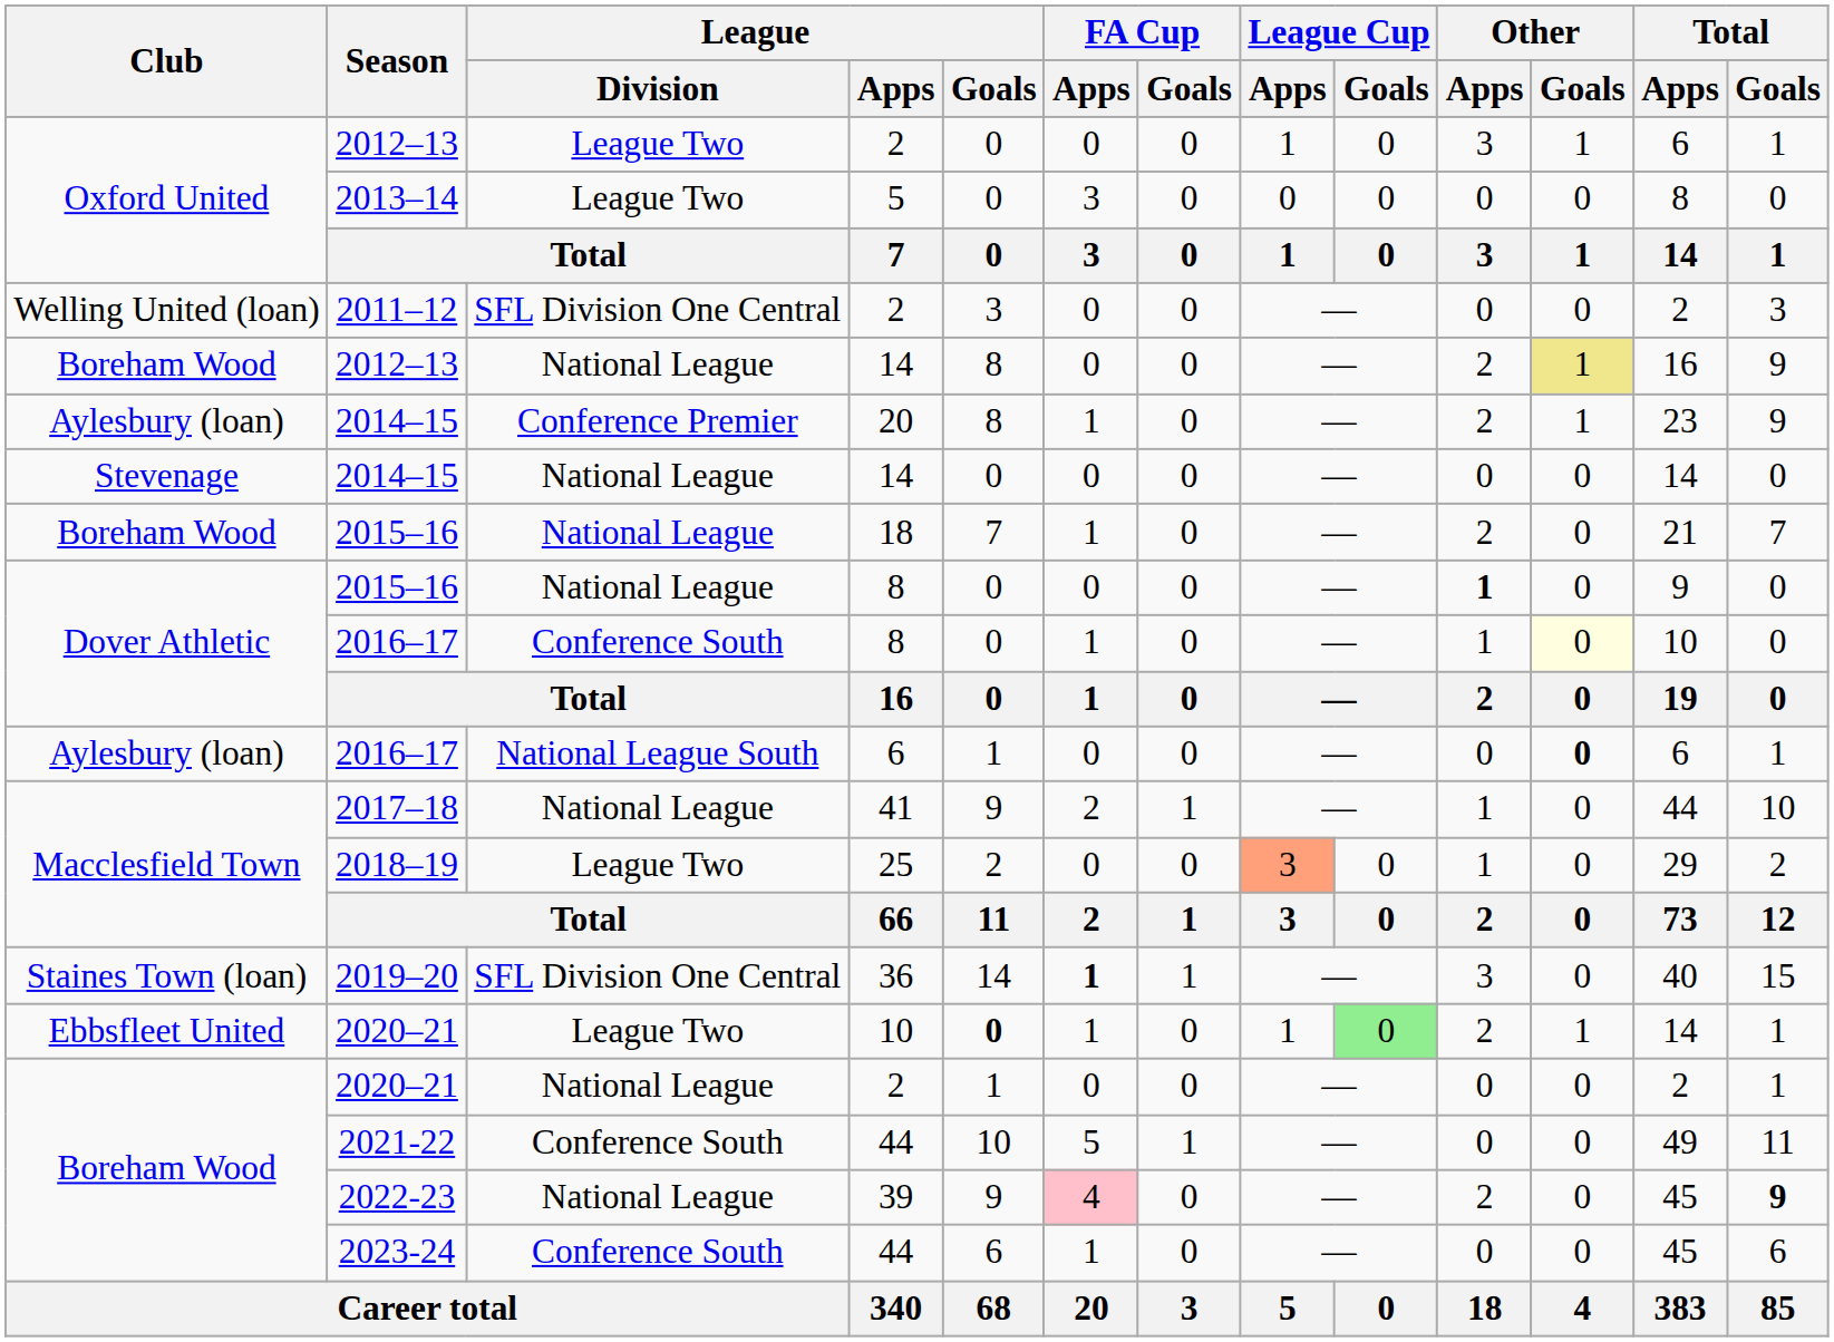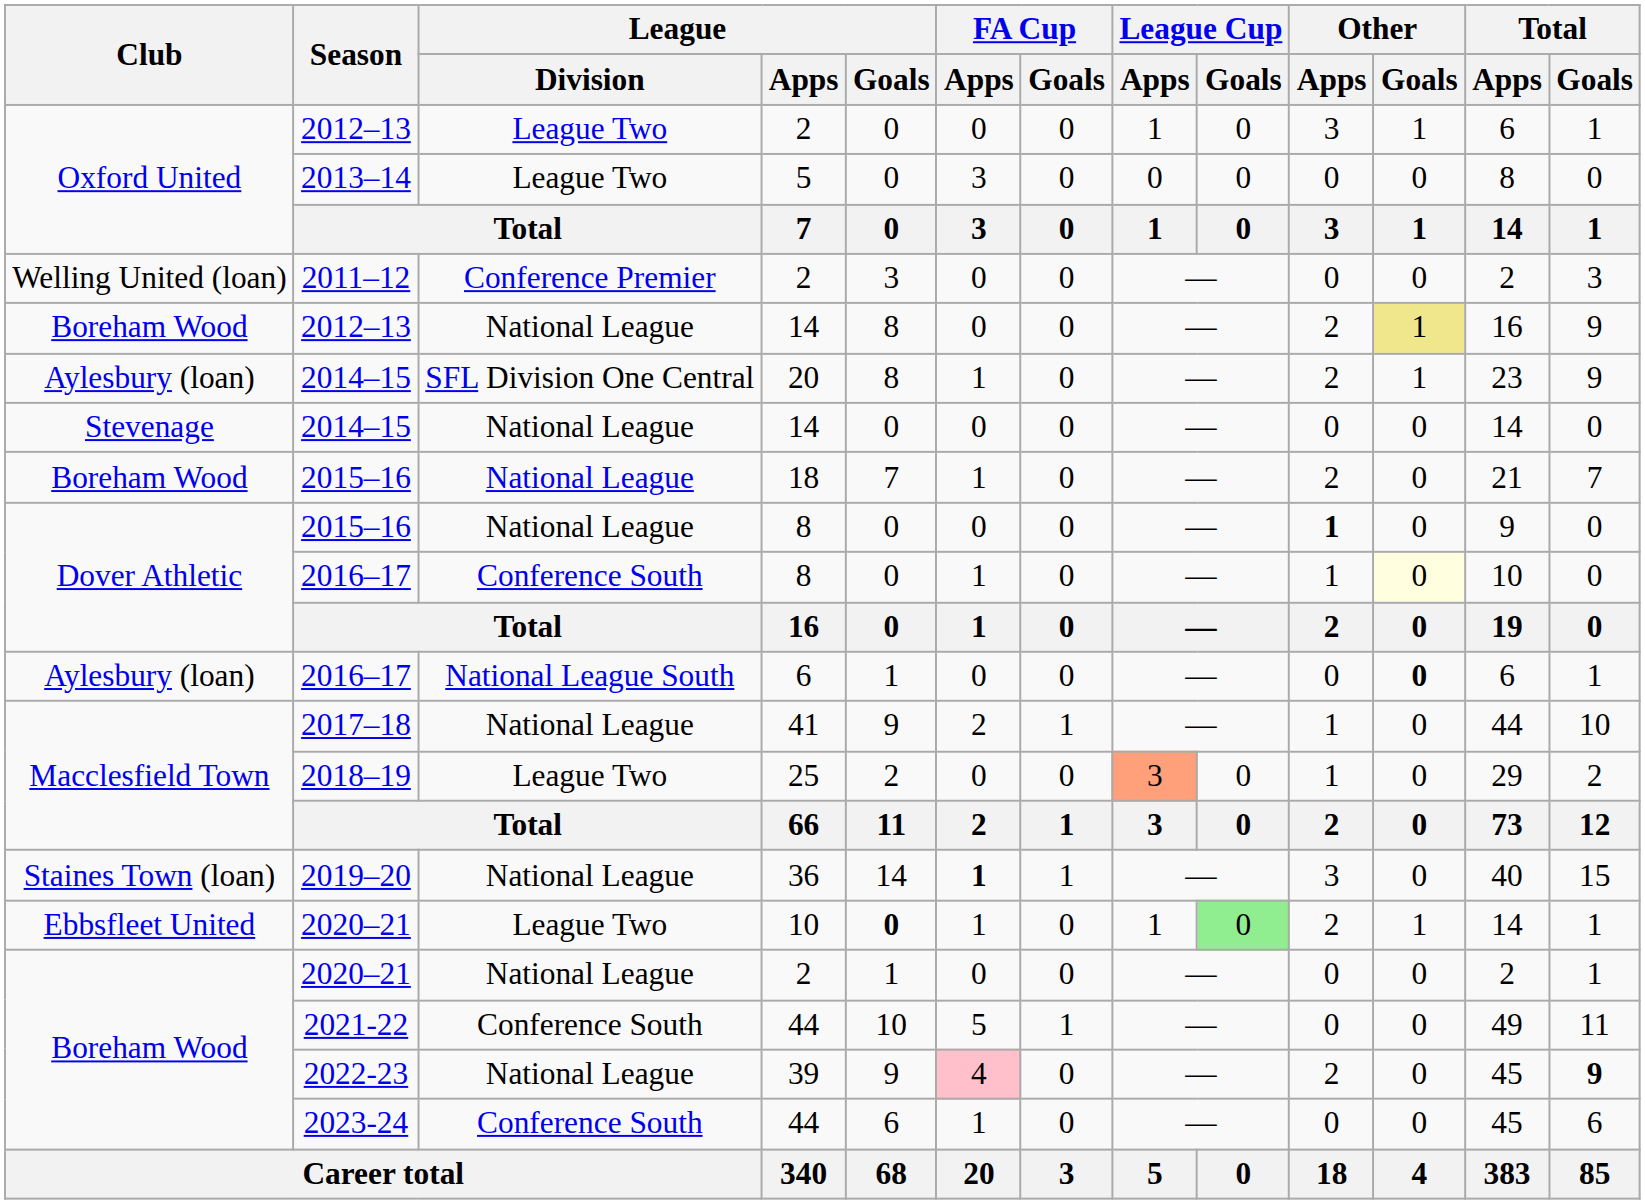 <table class="wikitable" style="text-align: center;">
 <tr>
 <th rowspan="2">Club</th>
 <th rowspan="2">Season</th>
 <th colspan="3">League</th>
 <th colspan="2"><a href='#'>FA Cup</a></th>
 <th colspan="2"><a href='#'>League Cup</a></th>
 <th colspan="2">Other</th>
 <th colspan="2">Total</th>
 </tr>
 <tr>
 <th>Division</th>
 <th>Apps</th>
 <th>Goals</th>
 <th>Apps</th>
 <th>Goals</th>
 <th>Apps</th>
 <th>Goals</th>
 <th>Apps</th>
 <th>Goals</th>
 <th>Apps</th>
 <th>Goals</th>
 </tr>
 <tr>
 <td rowspan="3" valign="center"><a href='#'>Oxford United</a></td>
 <td><a href='#'>2012–13</a></td>
 <td><a href='#'>League Two</a></td>
 <td>2</td>
 <td>0</td>
 <td>0</td>
 <td>0</td>
 <td>1</td>
 <td>0</td>
 <td>3</td>
 <td>1</td>
 <td>6</td>
 <td>1</td>
 </tr>
 <tr>
 <td><a href='#'>2013–14</a></td>
 <td>League Two</td>
 <td>5</td>
 <td>0</td>
 <td>3</td>
 <td>0</td>
 <td>0</td>
 <td>0</td>
 <td>0</td>
 <td>0</td>
 <td>8</td>
 <td>0</td>
 </tr>
 <tr>
 <th colspan="2">Total</th>
 <th>7</th>
 <th>0</th>
 <th>3</th>
 <th>0</th>
 <th>1</th>
 <th>0</th>
 <th>3</th>
 <th>1</th>
 <th>14</th>
 <th>1</th>
 </tr>
 <tr>
 <td rowspan="1" valign="center">Welling United (loan)</td>
 <td><a href='#'>2011–12</a></td>
-<td><a href='#'>SFL</a> Division One Central</td>
+<td><a href='#'>Conference Premier</a></td>
 <td>2</td>
 <td>3</td>
 <td>0</td>
 <td>0</td>
 <td colspan="2">—</td>
 <td>0</td>
 <td>0</td>
 <td>2</td>
 <td>3</td>
 </tr>
 <tr>
 <td rowspan="1" valign="center"><a href='#'>Boreham Wood</a></td>
 <td><a href='#'>2012–13</a></td>
 <td>National League</td>
 <td>14</td>
 <td>8</td>
 <td>0</td>
 <td>0</td>
 <td colspan="2">—</td>
 <td>2</td>
 <td style="background: khaki;">1</td>
 <td>16</td>
 <td>9</td>
 </tr>
 <tr>
 <td rowspan="1" valign="center"><a href='#'>Aylesbury</a> (loan)</td>
 <td><a href='#'>2014–15</a></td>
-<td><a href='#'>Conference Premier</a></td>
+<td><a href='#'>SFL</a> Division One Central</td>
 <td>20</td>
 <td>8</td>
 <td>1</td>
 <td>0</td>
 <td colspan="2">—</td>
 <td>2</td>
 <td>1</td>
 <td>23</td>
 <td>9</td>
 </tr>
 <tr>
 <td rowspan="1" valign="center"><a href='#'>Stevenage</a></td>
 <td><a href='#'>2014–15</a></td>
 <td>National League</td>
 <td>14</td>
 <td>0</td>
 <td>0</td>
 <td>0</td>
 <td colspan="2">—</td>
 <td>0</td>
 <td>0</td>
 <td>14</td>
 <td>0</td>
 </tr>
 <tr>
 <td rowspan="1" valign="center"><a href='#'>Boreham Wood</a></td>
 <td><a href='#'>2015–16</a></td>
 <td><a href='#'>National League</a></td>
 <td>18</td>
 <td>7</td>
 <td>1</td>
 <td>0</td>
 <td colspan="2">—</td>
 <td>2</td>
 <td>0</td>
 <td>21</td>
 <td>7</td>
 </tr>
 <tr>
 <td rowspan="3" valign="center"><a href='#'>Dover Athletic</a></td>
 <td><a href='#'>2015–16</a></td>
 <td>National League</td>
 <td>8</td>
 <td>0</td>
 <td>0</td>
 <td>0</td>
 <td colspan="2">—</td>
 <td><strong>1</strong></td>
 <td>0</td>
 <td>9</td>
 <td>0</td>
 </tr>
 <tr>
 <td><a href='#'>2016–17</a></td>
 <td><a href='#'>Conference South</a></td>
 <td>8</td>
 <td>0</td>
 <td>1</td>
 <td>0</td>
 <td colspan="2">—</td>
 <td>1</td>
 <td style="background: lightyellow;">0</td>
 <td>10</td>
 <td>0</td>
 </tr>
 <tr>
 <th colspan="2">Total</th>
 <th>16</th>
 <th>0</th>
 <th>1</th>
 <th>0</th>
 <th colspan="2">—</th>
 <th>2</th>
 <th>0</th>
 <th>19</th>
 <th>0</th>
 </tr>
 <tr>
 <td rowspan="1" valign="center"><a href='#'>Aylesbury</a> (loan)</td>
 <td><a href='#'>2016–17</a></td>
 <td><a href='#'>National League South</a></td>
 <td>6</td>
 <td>1</td>
 <td>0</td>
 <td>0</td>
 <td colspan="2">—</td>
 <td>0</td>
 <td><strong>0</strong></td>
 <td>6</td>
 <td>1</td>
 </tr>
 <tr>
 <td rowspan="3" valign="center"><a href='#'>Macclesfield Town</a></td>
 <td><a href='#'>2017–18</a></td>
 <td>National League</td>
 <td>41</td>
 <td>9</td>
 <td>2</td>
 <td>1</td>
 <td colspan="2">—</td>
 <td>1</td>
 <td>0</td>
 <td>44</td>
 <td>10</td>
 </tr>
 <tr>
 <td><a href='#'>2018–19</a></td>
 <td>League Two</td>
 <td>25</td>
 <td>2</td>
 <td>0</td>
 <td>0</td>
 <td style="background: lightsalmon;">3</td>
 <td>0</td>
 <td>1</td>
 <td>0</td>
 <td>29</td>
 <td>2</td>
 </tr>
 <tr>
 <th colspan="2">Total</th>
 <th>66</th>
 <th>11</th>
 <th>2</th>
 <th>1</th>
 <th>3</th>
 <th>0</th>
 <th>2</th>
 <th>0</th>
 <th>73</th>
 <th>12</th>
 </tr>
 <tr>
 <td rowspan="1" valign="center"><a href='#'>Staines Town</a> (loan)</td>
 <td><a href='#'>2019–20</a></td>
-<td><a href='#'>SFL</a> Division One Central</td>
+<td>National League</td>
 <td>36</td>
 <td>14</td>
 <td><strong>1</strong></td>
 <td>1</td>
 <td colspan="2">—</td>
 <td>3</td>
 <td>0</td>
 <td>40</td>
 <td>15</td>
 </tr>
 <tr>
 <td rowspan="1" valign="center"><a href='#'>Ebbsfleet United</a></td>
 <td><a href='#'>2020–21</a></td>
 <td>League Two</td>
 <td>10</td>
 <td><strong>0</strong></td>
 <td>1</td>
 <td>0</td>
 <td>1</td>
 <td style="background: lightgreen;">0</td>
 <td>2</td>
 <td>1</td>
 <td>14</td>
 <td>1</td>
 </tr>
 <tr>
 <td rowspan="4"><a href='#'>Boreham Wood</a></td>
 <td><a href='#'>2020–21</a></td>
 <td>National League</td>
 <td>2</td>
 <td>1</td>
 <td>0</td>
 <td>0</td>
 <td colspan="2">—</td>
 <td>0</td>
 <td>0</td>
 <td>2</td>
 <td>1</td>
 </tr>
 <tr>
 <td><a href='#'>2021-22</a></td>
 <td>Conference South</td>
 <td>44</td>
 <td>10</td>
 <td>5</td>
 <td>1</td>
 <td colspan="2">—</td>
 <td>0</td>
 <td>0</td>
 <td>49</td>
 <td>11</td>
 </tr>
 <tr>
 <td><a href='#'>2022-23</a></td>
 <td>National League</td>
 <td>39</td>
 <td>9</td>
 <td style="background: pink;">4</td>
 <td>0</td>
 <td colspan="2">—</td>
 <td>2</td>
 <td>0</td>
 <td>45</td>
 <td><strong>9</strong></td>
 </tr>
 <tr>
 <td><a href='#'>2023-24</a></td>
 <td><a href='#'>Conference South</a></td>
 <td>44</td>
 <td>6</td>
 <td>1</td>
 <td>0</td>
 <td colspan="2">—</td>
 <td>0</td>
 <td>0</td>
 <td>45</td>
 <td>6</td>
 </tr>
 <tr>
 <th colspan="3">Career total</th>
 <th>340</th>
 <th>68</th>
 <th>20</th>
 <th>3</th>
 <th>5</th>
 <th>0</th>
 <th>18</th>
 <th>4</th>
 <th>383</th>
 <th>85</th>
 </tr>
 </table>
